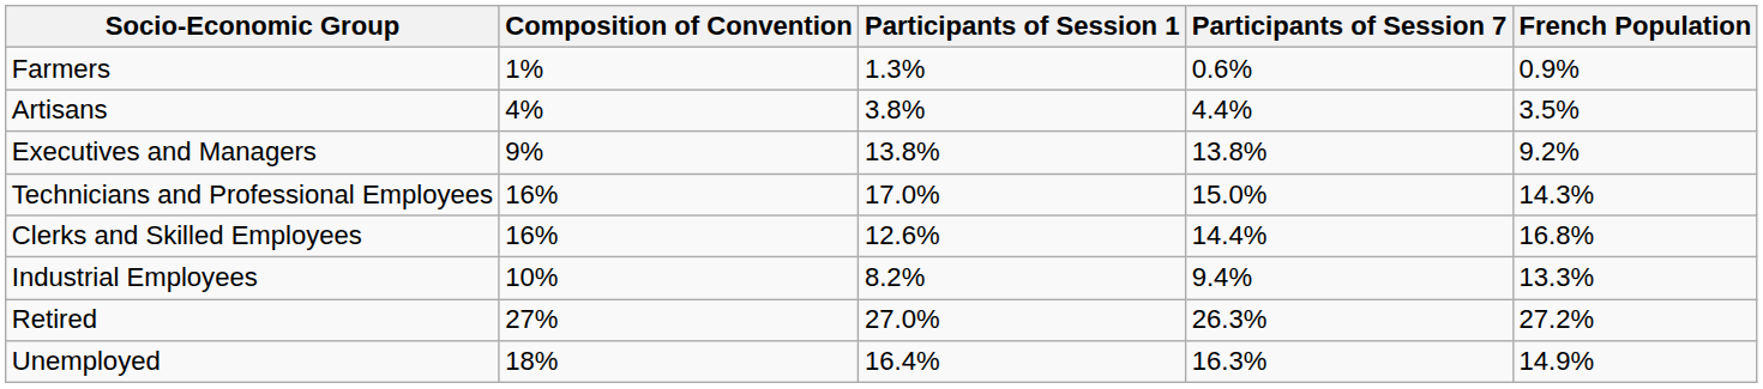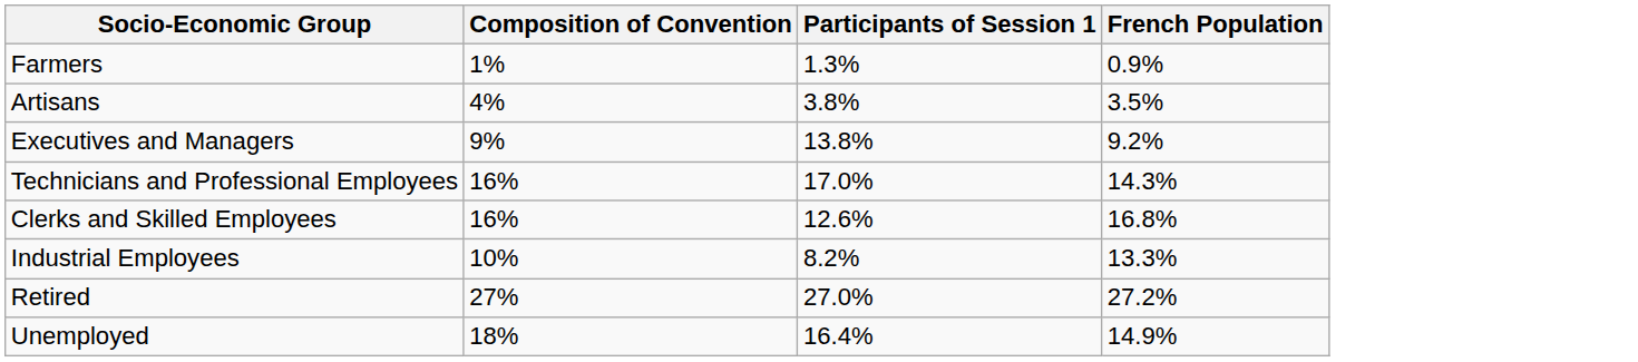 <table class="wikitable">
 <tr>
 <th>Socio-Economic Group</th>
 <th>Composition of Convention</th>
 <th>Participants of Session 1</th>
-<th>Participants of Session 7</th>
 <th>French Population</th>
 </tr>
 <tr>
 <td>Farmers</td>
 <td>1%</td>
 <td>1.3%</td>
-<td>0.6%</td>
 <td>0.9%</td>
 </tr>
 <tr>
 <td>Artisans</td>
 <td>4%</td>
 <td>3.8%</td>
-<td>4.4%</td>
 <td>3.5%</td>
 </tr>
 <tr>
 <td>Executives and Managers</td>
 <td>9%</td>
-<td>13.8%</td>
 <td>13.8%</td>
 <td>9.2%</td>
 </tr>
 <tr>
 <td>Technicians and Professional Employees</td>
 <td>16%</td>
 <td>17.0%</td>
-<td>15.0%</td>
 <td>14.3%</td>
 </tr>
 <tr>
 <td>Clerks and Skilled Employees</td>
 <td>16%</td>
 <td>12.6%</td>
-<td>14.4%</td>
 <td>16.8%</td>
 </tr>
 <tr>
 <td>Industrial Employees</td>
 <td>10%</td>
 <td>8.2%</td>
-<td>9.4%</td>
 <td>13.3%</td>
 </tr>
 <tr>
 <td>Retired</td>
 <td>27%</td>
 <td>27.0%</td>
-<td>26.3%</td>
 <td>27.2%</td>
 </tr>
 <tr>
 <td>Unemployed</td>
 <td>18%</td>
 <td>16.4%</td>
-<td>16.3%</td>
 <td>14.9%</td>
 </tr>
 </table>
